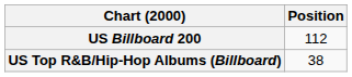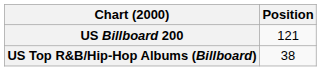 <table class="wikitable sortable plainrowheaders" style="text-align:center">
 <tr>
 <th scope="col">Chart (2000)</th>
 <th scope="col">Position</th>
 </tr>
 <tr>
 <th scope="row">US <em>Billboard</em> 200</th>
-<td>112</td>
+<td>121</td>
 </tr>
 <tr>
 <th scope="row">US Top R&B/Hip-Hop Albums (<em>Billboard</em>)</th>
 <td>38</td>
 </tr>
 </table>
